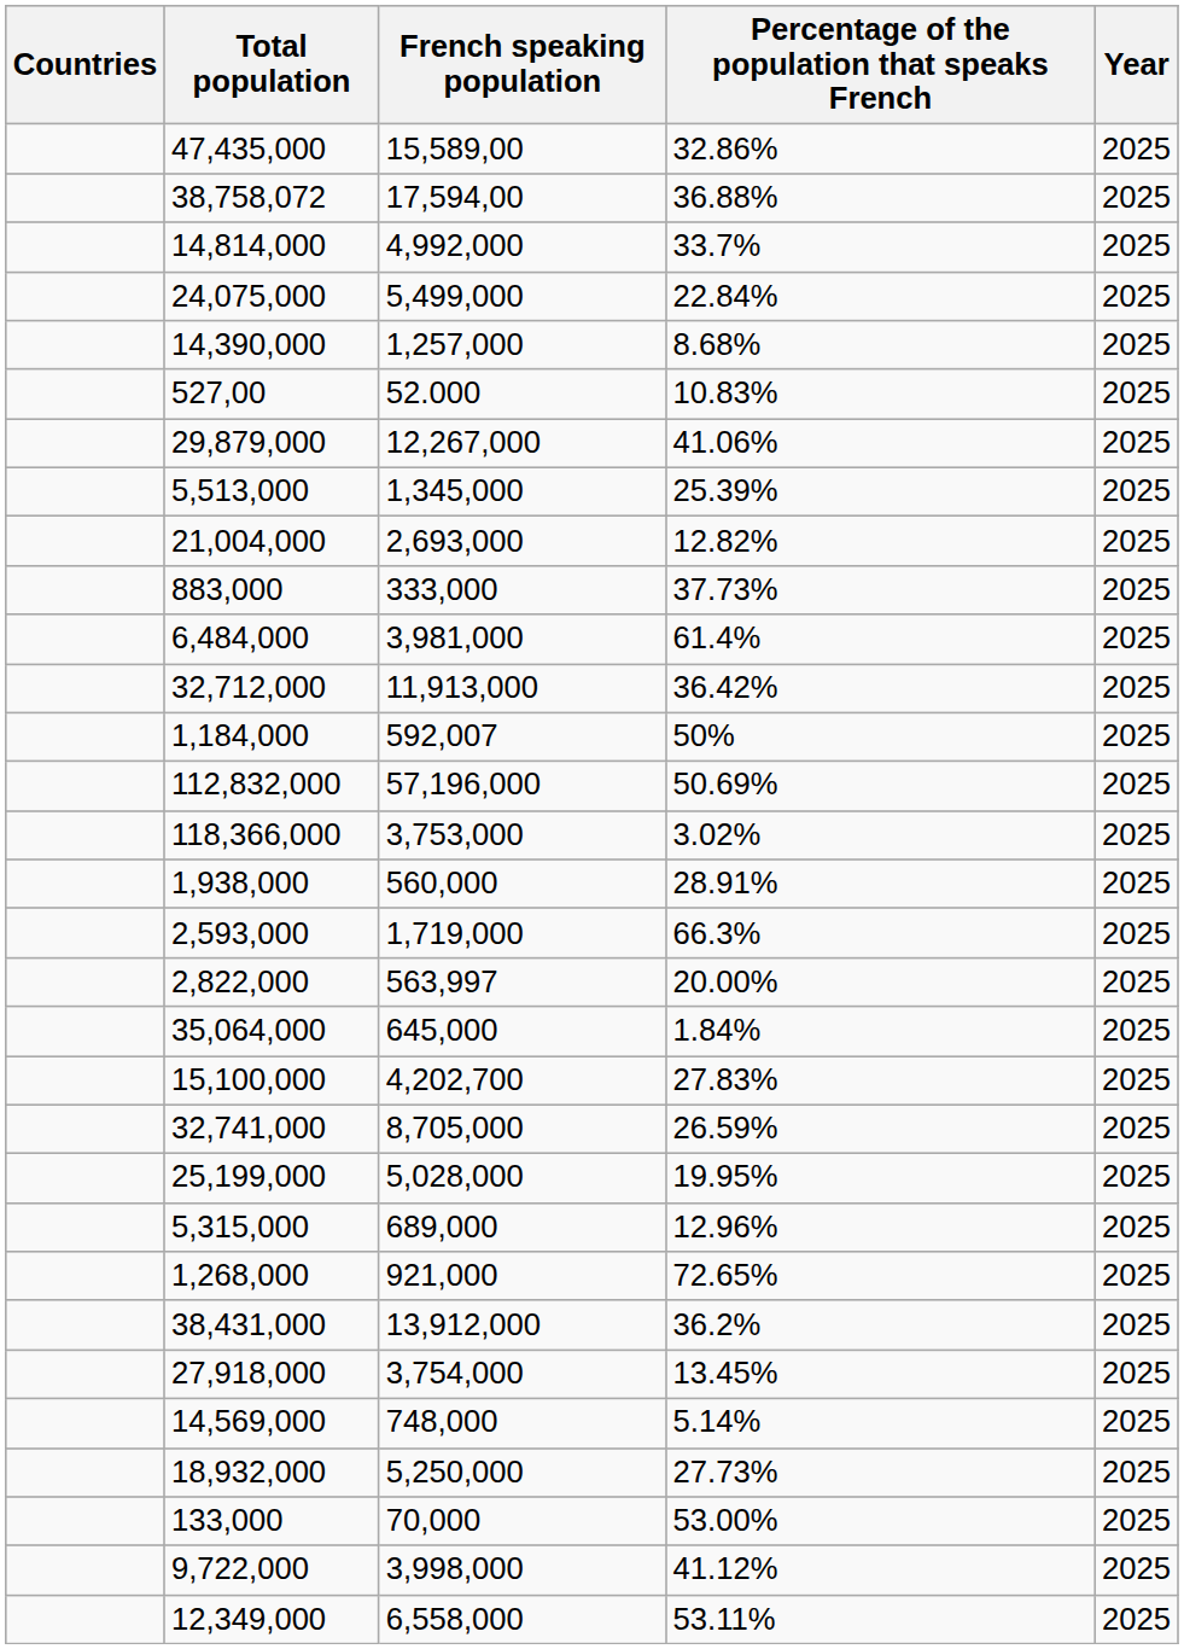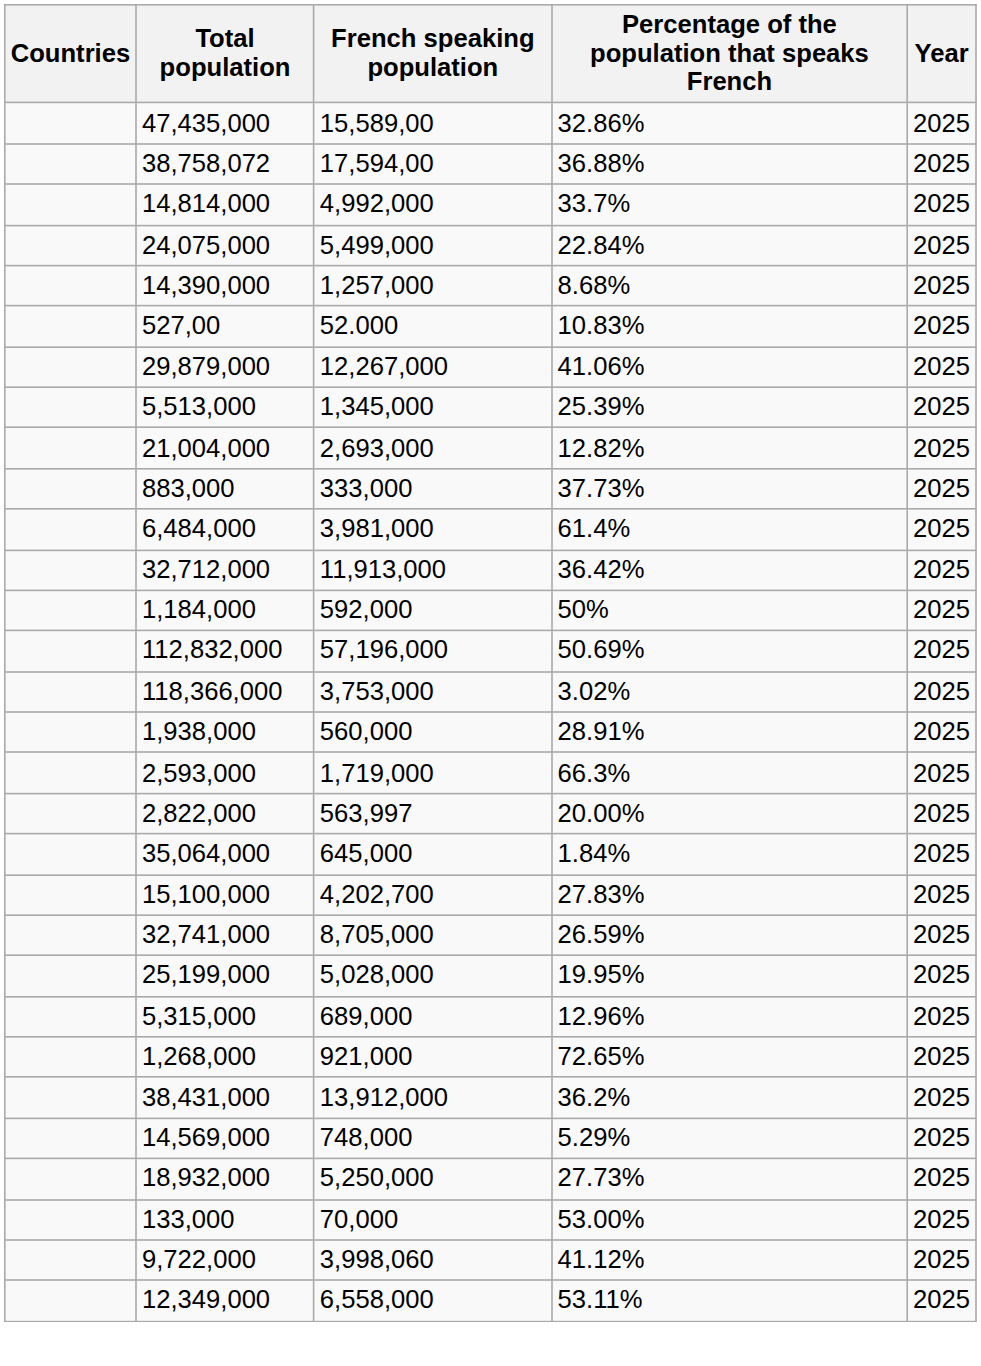 <table class="wikitable sortable">
 <tr>
 <th>Countries</th>
 <th>Total population</th>
 <th>French speaking population</th>
 <th>Percentage of the population that speaks French</th>
 <th>Year</th>
 </tr>
 <tr>
 <td align=left></td>
 <td>47,435,000</td>
 <td>15,589,00</td>
 <td>32.86%</td>
 <td>2025</td>
 </tr>
 <tr>
 <td align=left></td>
 <td>38,758,072</td>
 <td>17,594,00</td>
 <td>36.88%</td>
 <td>2025</td>
 </tr>
 <tr>
 <td align=left></td>
 <td>14,814,000</td>
 <td>4,992,000</td>
 <td>33.7%</td>
 <td>2025</td>
 </tr>
 <tr>
 <td align=left></td>
 <td>24,075,000</td>
 <td>5,499,000</td>
 <td>22.84%</td>
 <td>2025</td>
 </tr>
 <tr>
 <td align=left></td>
 <td>14,390,000</td>
 <td>1,257,000</td>
 <td>8.68%</td>
 <td>2025</td>
 </tr>
 <tr>
 <td align=left><em></em></td>
 <td>527,00</td>
 <td>52.000</td>
 <td>10.83%</td>
 <td>2025</td>
 </tr>
 <tr>
 <td align=left></td>
 <td>29,879,000</td>
 <td>12,267,000</td>
 <td>41.06%</td>
 <td>2025</td>
 </tr>
 <tr>
 <td align=left></td>
 <td>5,513,000</td>
 <td>1,345,000</td>
 <td>25.39%</td>
 <td>2025</td>
 </tr>
 <tr>
 <td align=left></td>
 <td>21,004,000</td>
 <td>2,693,000</td>
 <td>12.82%</td>
 <td>2025</td>
 </tr>
 <tr>
 <td align=left></td>
 <td>883,000</td>
 <td>333,000</td>
 <td>37.73%</td>
 <td>2025</td>
 </tr>
 <tr>
 <td align=left></td>
 <td>6,484,000</td>
 <td>3,981,000</td>
 <td>61.4%</td>
 <td>2025</td>
 </tr>
 <tr>
 <td align=left></td>
 <td>32,712,000</td>
 <td>11,913,000</td>
 <td>36.42%</td>
 <td>2025</td>
 </tr>
 <tr>
 <td align=left></td>
 <td>1,184,000</td>
-<td>592,007</td>
+<td>592,000</td>
 <td>50%</td>
 <td>2025</td>
 </tr>
 <tr>
 <td align=left></td>
 <td>112,832,000</td>
 <td>57,196,000</td>
 <td>50.69%</td>
 <td>2025</td>
 </tr>
 <tr>
 <td align=left><em></em></td>
 <td>118,366,000</td>
 <td>3,753,000</td>
 <td>3.02%</td>
 <td>2025</td>
 </tr>
 <tr>
 <td align=left><em></em></td>
 <td>1,938,000</td>
 <td>560,000</td>
 <td>28.91%</td>
 <td>2025</td>
 </tr>
 <tr>
 <td align=left></td>
 <td>2,593,000</td>
 <td>1,719,000</td>
 <td>66.3%</td>
 <td>2025</td>
 </tr>
 <tr>
 <td align=left><em></em></td>
 <td>2,822,000</td>
 <td>563,997</td>
 <td>20.00%</td>
 <td>2025</td>
 </tr>
 <tr>
 <td align=left><em></em></td>
 <td>35,064,000</td>
 <td>645,000</td>
 <td>1.84%</td>
 <td>2025</td>
 </tr>
 <tr>
 <td align=left></td>
 <td>15,100,000</td>
 <td>4,202,700</td>
 <td>27.83%</td>
 <td>2025</td>
 </tr>
 <tr>
 <td align=left></td>
 <td>32,741,000</td>
 <td>8,705,000</td>
 <td>26.59%</td>
 <td>2025</td>
 </tr>
 <tr>
 <td align=left></td>
 <td>25,199,000</td>
 <td>5,028,000</td>
 <td>19.95%</td>
 <td>2025</td>
 </tr>
 <tr>
 <td align=left></td>
 <td>5,315,000</td>
 <td>689,000</td>
 <td>12.96%</td>
 <td>2025</td>
 </tr>
 <tr>
 <td align=left></td>
 <td>1,268,000</td>
 <td>921,000</td>
 <td>72.65%</td>
 <td>2025</td>
 </tr>
 <tr>
 <td align=left></td>
 <td>38,431,000</td>
 <td>13,912,000</td>
 <td>36.2%</td>
 <td>2025</td>
 </tr>
 <tr>
 <td align=left></td>
-<td>27,918,000</td>
-<td>3,754,000</td>
-<td>13.45%</td>
-<td>2025</td>
-</tr>
-<tr>
-<td align=left></td>
 <td>14,569,000</td>
 <td>748,000</td>
-<td>5.14%</td>
+<td>5.29%</td>
 <td>2025</td>
 </tr>
 <tr>
 <td align=left></td>
 <td>18,932,000</td>
 <td>5,250,000</td>
 <td>27.73%</td>
 <td>2025</td>
 </tr>
 <tr>
 <td align=left></td>
 <td>133,000</td>
 <td>70,000</td>
 <td>53.00%</td>
 <td>2025</td>
 </tr>
 <tr>
 <td align=left></td>
 <td>9,722,000</td>
-<td>3,998,000</td>
+<td>3,998,060</td>
 <td>41.12%</td>
 <td>2025</td>
 </tr>
 <tr>
 <td align=left></td>
 <td>12,349,000</td>
 <td>6,558,000</td>
 <td>53.11%</td>
 <td>2025</td>
 </tr>
 </table>
